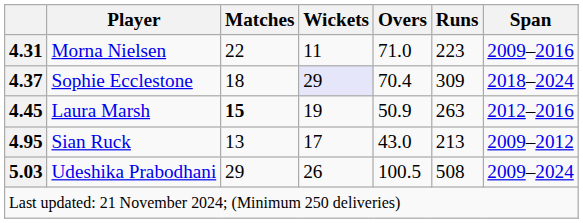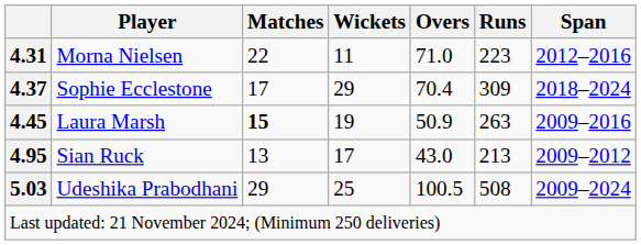 <table class="wikitable sortable">
 <tr>
 <th></th>
 <th>Player</th>
 <th>Matches</th>
 <th>Wickets</th>
 <th>Overs</th>
 <th>Runs</th>
 <th>Span</th>
 </tr>
 <tr>
 <th>4.31</th>
 <td> <a href='#'>Morna Nielsen</a></td>
 <td>22</td>
 <td>11</td>
 <td>71.0</td>
 <td>223</td>
-<td><a href='#'>2009</a>–<a href='#'>2016</a></td>
+<td><a href='#'>2012</a>–<a href='#'>2016</a></td>
 </tr>
 <tr>
 <th>4.37</th>
 <td> <a href='#'>Sophie Ecclestone</a></td>
-<td>18</td>
-<td style="background: lavender;">29</td>
+<td>17</td>
+<td>29</td>
 <td>70.4</td>
 <td>309</td>
 <td><a href='#'>2018</a>–<a href='#'>2024</a></td>
 </tr>
 <tr>
 <th>4.45</th>
 <td> <a href='#'>Laura Marsh</a></td>
 <td><strong>15</strong></td>
 <td>19</td>
 <td>50.9</td>
 <td>263</td>
-<td><a href='#'>2012</a>–<a href='#'>2016</a></td>
+<td><a href='#'>2009</a>–<a href='#'>2016</a></td>
 </tr>
 <tr>
 <th>4.95</th>
 <td> <a href='#'>Sian Ruck</a></td>
 <td>13</td>
 <td>17</td>
 <td>43.0</td>
 <td>213</td>
 <td><a href='#'>2009</a>–<a href='#'>2012</a></td>
 </tr>
 <tr>
 <th>5.03</th>
 <td> <a href='#'>Udeshika Prabodhani</a></td>
 <td>29</td>
-<td>26</td>
+<td>25</td>
 <td>100.5</td>
 <td>508</td>
 <td><a href='#'>2009</a>–<a href='#'>2024</a></td>
 </tr>
 <tr>
 <td colspan="8"><small>Last updated: 21 November 2024; (Minimum 250 deliveries)</small></td>
 </tr>
 </table>
